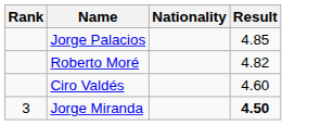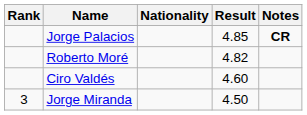 <table class="wikitable sortable" style="text-align:center;font-size:95%">
 <tr>
 <th>Rank</th>
 <th>Name</th>
 <th>Nationality</th>
 <th>Result</th>
+<th>Notes</th>
 </tr>
 <tr>
 <td></td>
 <td align=left><a href='#'>Jorge Palacios</a></td>
 <td align=left></td>
 <td>4.85</td>
+<td><strong>CR</strong></td>
 </tr>
 <tr>
 <td></td>
 <td align=left><a href='#'>Roberto Moré</a></td>
 <td align=left></td>
 <td>4.82</td>
+<td></td>
 </tr>
 <tr>
 <td></td>
 <td align=left><a href='#'>Ciro Valdés</a></td>
 <td align=left></td>
 <td>4.60</td>
+<td></td>
 </tr>
 <tr>
 <td>3</td>
 <td align=left><a href='#'>Jorge Miranda</a></td>
 <td align=left></td>
-<td><strong>4.50</strong></td>
+<td>4.50</td>
+<td></td>
 </tr>
 </table>
